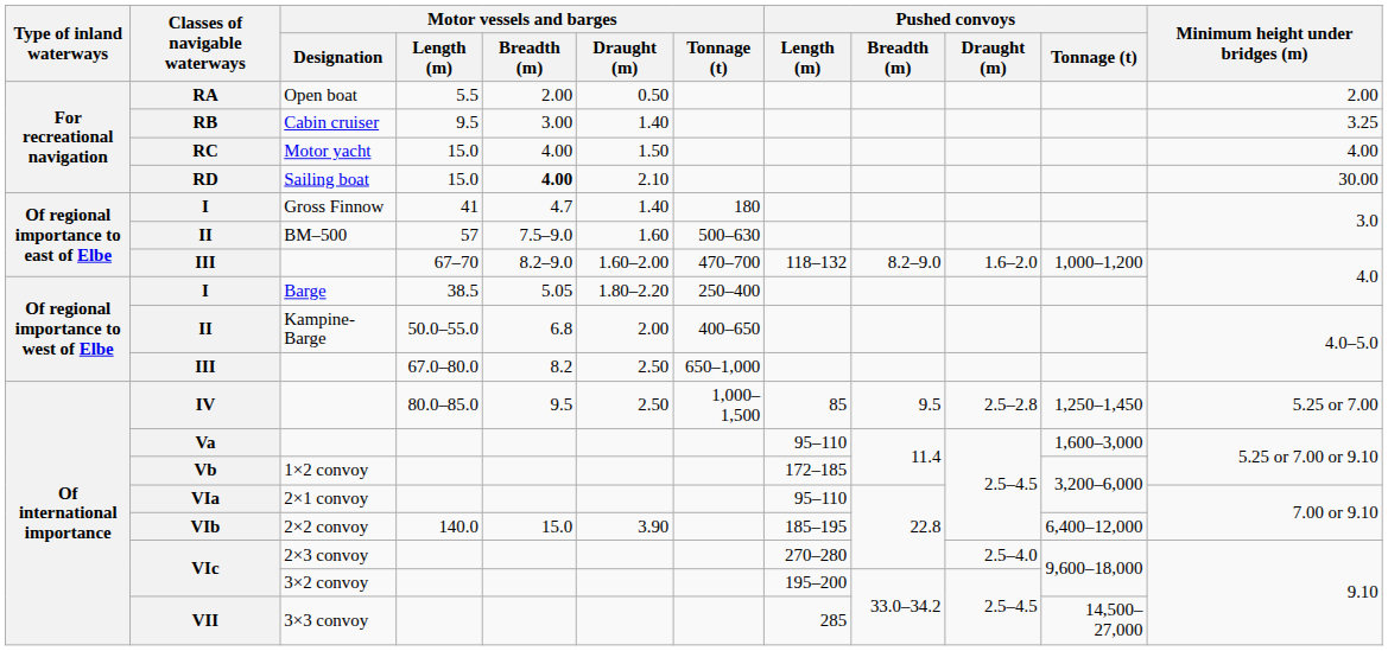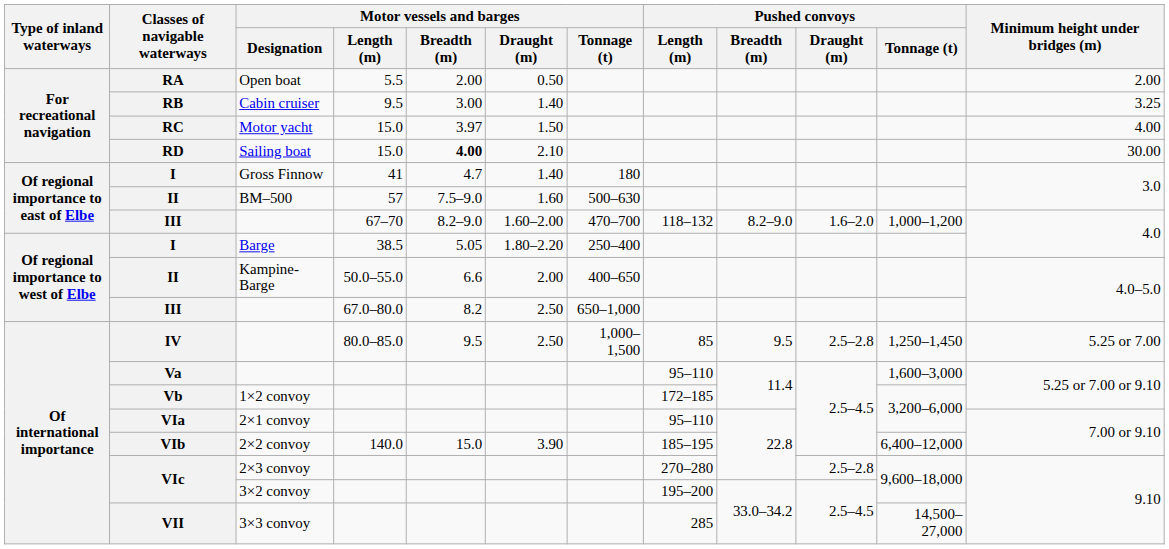 <table class="wikitable">
 <tr>
 <th rowspan="2">Type of inland<br>waterways</th>
 <th rowspan="2">Classes of<br>navigable waterways</th>
 <th colspan="5">Motor vessels and barges</th>
 <th colspan="4">Pushed convoys</th>
 <th rowspan="2">Minimum height under bridges (m)</th>
 </tr>
 <tr>
 <th>Designation</th>
 <th>Length (m)</th>
 <th>Breadth (m)</th>
 <th>Draught (m)</th>
 <th>Tonnage (t)</th>
 <th>Length (m)</th>
 <th>Breadth (m)</th>
 <th>Draught (m)</th>
 <th>Tonnage (t)</th>
 </tr>
 <tr>
 <th rowspan="4">For recreational<br>navigation</th>
 <th>RA</th>
 <td>Open boat</td>
 <td align="right">5.5</td>
 <td align="right">2.00</td>
 <td align="right">0.50</td>
 <td align="right"></td>
 <td></td>
 <td></td>
 <td></td>
 <td></td>
 <td align="right">2.00</td>
 </tr>
 <tr>
 <th>RB</th>
 <td><a href='#'>Cabin cruiser</a></td>
 <td align="right">9.5</td>
 <td align="right">3.00</td>
 <td align="right">1.40</td>
 <td align="right"></td>
 <td></td>
 <td></td>
 <td></td>
 <td></td>
 <td align="right">3.25</td>
 </tr>
 <tr>
 <th>RC</th>
 <td><a href='#'>Motor yacht</a></td>
 <td align="right">15.0</td>
-<td align="right">4.00</td>
+<td align="right">3.97</td>
 <td align="right">1.50</td>
 <td align="right"></td>
 <td></td>
 <td></td>
 <td></td>
 <td></td>
 <td align="right">4.00</td>
 </tr>
 <tr>
 <th>RD</th>
 <td><a href='#'>Sailing boat</a></td>
 <td align="right">15.0</td>
 <td align="right"><strong>4.00</strong></td>
 <td align="right">2.10</td>
 <td align="right"></td>
 <td></td>
 <td></td>
 <td></td>
 <td></td>
 <td align="right">30.00</td>
 </tr>
 <tr>
 <th rowspan="3">Of regional<br>importance to<br>east of <a href='#'>Elbe</a></th>
 <th>I</th>
 <td>Gross Finnow</td>
 <td align="right">41</td>
 <td align="right">4.7</td>
 <td align="right">1.40</td>
 <td align="right">180</td>
 <td></td>
 <td></td>
 <td></td>
 <td></td>
 <td rowspan="2" align="right">3.0</td>
 </tr>
 <tr>
 <th>II</th>
 <td>BM–500</td>
 <td align="right">57</td>
 <td align="right">7.5–9.0</td>
 <td align="right">1.60</td>
 <td align="right">500–630</td>
 <td></td>
 <td></td>
 <td></td>
 <td></td>
 </tr>
 <tr>
 <th>III</th>
 <td></td>
 <td align="right">67–70</td>
 <td align="right">8.2–9.0</td>
 <td align="right">1.60–2.00</td>
 <td align="right">470–700</td>
 <td align="right">118–132</td>
 <td align="right">8.2–9.0</td>
 <td align="right">1.6–2.0</td>
 <td align="right">1,000–1,200</td>
 <td rowspan="2" align="right">4.0</td>
 </tr>
 <tr>
 <th rowspan="3">Of regional<br>importance to<br>west of <a href='#'>Elbe</a></th>
 <th>I</th>
 <td><a href='#'>Barge</a></td>
 <td align="right">38.5</td>
 <td align="right">5.05</td>
 <td align="right">1.80–2.20</td>
 <td align="right">250–400</td>
 <td></td>
 <td></td>
 <td></td>
 <td></td>
 </tr>
 <tr>
 <th>II</th>
 <td>Kampine-Barge</td>
 <td align="right">50.0–55.0</td>
-<td align="right">6.8</td>
+<td align="right">6.6</td>
 <td align="right">2.00</td>
 <td align="right">400–650</td>
 <td></td>
 <td></td>
 <td></td>
 <td></td>
 <td rowspan="2" align="right">4.0–5.0</td>
 </tr>
 <tr>
 <th>III</th>
 <td></td>
 <td align="right">67.0–80.0</td>
 <td align="right">8.2</td>
 <td align="right">2.50</td>
 <td align="right">650–1,000</td>
 <td></td>
 <td></td>
 <td></td>
 <td></td>
 </tr>
 <tr>
 <th rowspan="8">Of international<br>importance</th>
 <th>IV</th>
 <td></td>
 <td align="right">80.0–85.0</td>
 <td align="right">9.5</td>
 <td align="right">2.50</td>
 <td align="right">1,000–1,500</td>
 <td align="right">85</td>
 <td align="right">9.5</td>
 <td align="right">2.5–2.8</td>
 <td align="right">1,250–1,450</td>
 <td align="right">5.25 or 7.00</td>
 </tr>
 <tr>
 <th>Va</th>
 <td></td>
 <td align="right"></td>
 <td align="right"></td>
 <td align="right"></td>
 <td align="right"></td>
 <td align="right">95–110</td>
 <td rowspan="2" align="right">11.4</td>
 <td rowspan="4" align="right">2.5–4.5</td>
 <td align="right">1,600–3,000</td>
 <td rowspan="2" align="right">5.25 or 7.00 or 9.10</td>
 </tr>
 <tr>
 <th>Vb</th>
 <td>1×2 convoy</td>
 <td align="right"></td>
 <td align="right"></td>
 <td align="right"></td>
 <td align="right"></td>
 <td align="right">172–185</td>
 <td rowspan="2" align="right">3,200–6,000</td>
 </tr>
 <tr>
 <th>VIa</th>
 <td>2×1 convoy</td>
 <td align="right"></td>
 <td align="right"></td>
 <td align="right"></td>
 <td align="right"></td>
 <td align="right">95–110</td>
 <td rowspan="3" align="right">22.8</td>
 <td rowspan="2" align="right">7.00 or 9.10</td>
 </tr>
 <tr>
 <th>VIb</th>
 <td>2×2 convoy</td>
 <td align="right">140.0</td>
 <td align="right">15.0</td>
 <td align="right">3.90</td>
 <td align="right"></td>
 <td align="right">185–195</td>
 <td align="right">6,400–12,000</td>
 </tr>
 <tr>
 <th rowspan="2">VIc</th>
 <td>2×3 convoy</td>
 <td align="right"></td>
 <td align="right"></td>
 <td align="right"></td>
 <td align="right"></td>
 <td align="right">270–280</td>
-<td align="right">2.5–4.0</td>
+<td align="right">2.5–2.8</td>
 <td rowspan="2" align="right">9,600–18,000</td>
 <td rowspan="3" align="right">9.10</td>
 </tr>
 <tr>
 <td>3×2 convoy</td>
 <td align="right"></td>
 <td align="right"></td>
 <td align="right"></td>
 <td align="right"></td>
 <td align="right">195–200</td>
 <td rowspan="2" align="right">33.0–34.2</td>
 <td rowspan="2" align="right">2.5–4.5</td>
 </tr>
 <tr>
 <th>VII</th>
 <td>3×3 convoy</td>
 <td align="right"></td>
 <td align="right"></td>
 <td align="right"></td>
 <td align="right"></td>
 <td align="right">285</td>
 <td align="right">14,500–27,000</td>
 </tr>
 </table>
